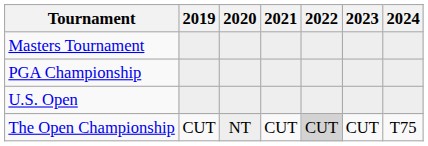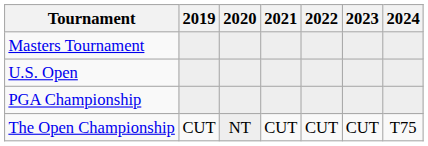 <table class="wikitable" style="font-size:95%;text-align:center;">
 <tr>
 <th>Tournament</th>
 <th>2019</th>
 <th>2020</th>
 <th>2021</th>
 <th>2022</th>
 <th>2023</th>
 <th>2024</th>
 </tr>
 <tr>
 <td align=left><a href='#'>Masters Tournament</a></td>
 <td style="background:#eeeeee;"></td>
 <td style="background:#eeeeee;"></td>
 <td style="background:#eeeeee;"></td>
 <td style="background:#eeeeee;"></td>
 <td style="background:#eeeeee;"></td>
 <td style="background:#eeeeee;"></td>
 </tr>
 <tr>
-<td align=left><a href='#'>PGA Championship</a></td>
+<td align=left><a href='#'>U.S. Open</a></td>
 <td style="background:#eeeeee;"></td>
 <td style="background:#eeeeee;"></td>
 <td style="background:#eeeeee;"></td>
 <td style="background:#eeeeee;"></td>
 <td style="background:#eeeeee;"></td>
 <td style="background:#eeeeee;"></td>
 </tr>
 <tr>
-<td align=left><a href='#'>U.S. Open</a></td>
+<td align=left><a href='#'>PGA Championship</a></td>
 <td style="background:#eeeeee;"></td>
 <td style="background:#eeeeee;"></td>
 <td style="background:#eeeeee;"></td>
 <td style="background:#eeeeee;"></td>
 <td style="background:#eeeeee;"></td>
 <td style="background:#eeeeee;"></td>
 </tr>
 <tr>
 <td align=left><a href='#'>The Open Championship</a></td>
 <td>CUT</td>
 <td style="background:#eeeeee;">NT</td>
 <td>CUT</td>
-<td style="background: lightgrey;">CUT</td>
+<td>CUT</td>
 <td>CUT</td>
 <td>T75</td>
 </tr>
 </table>
